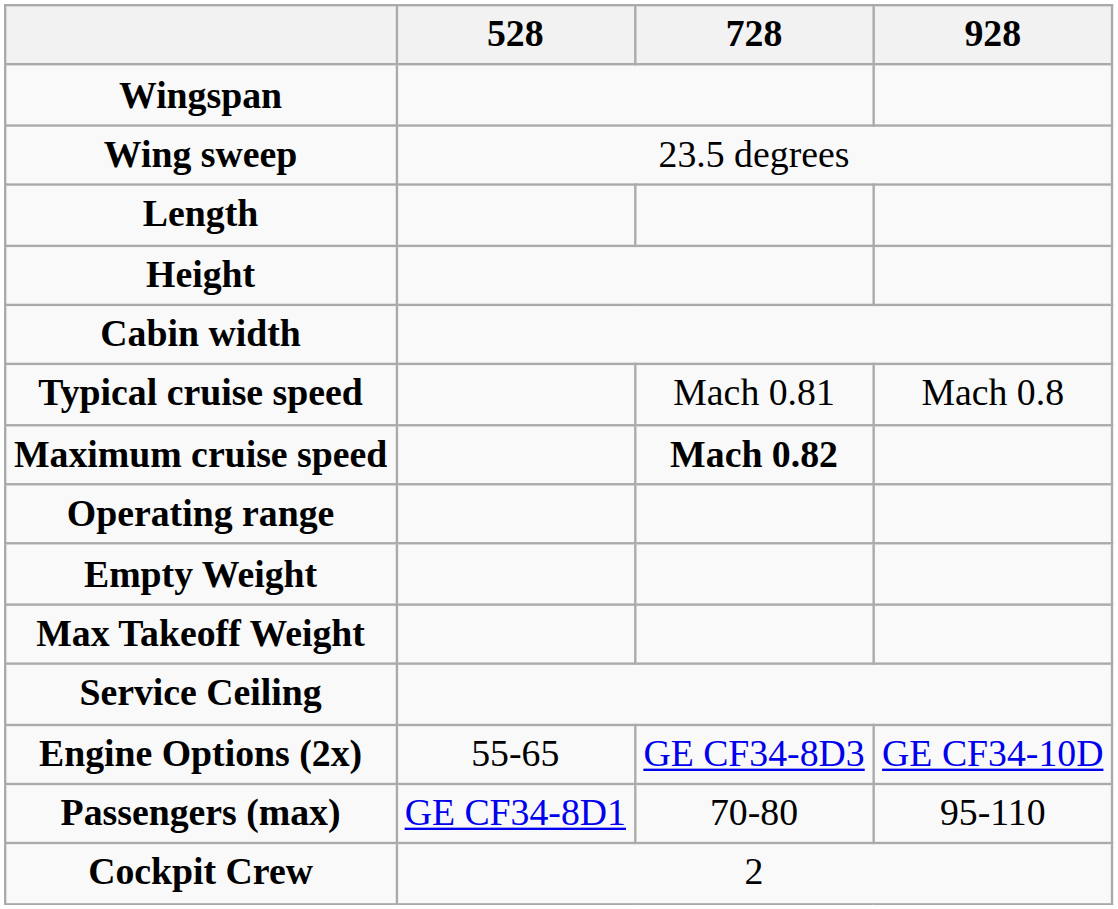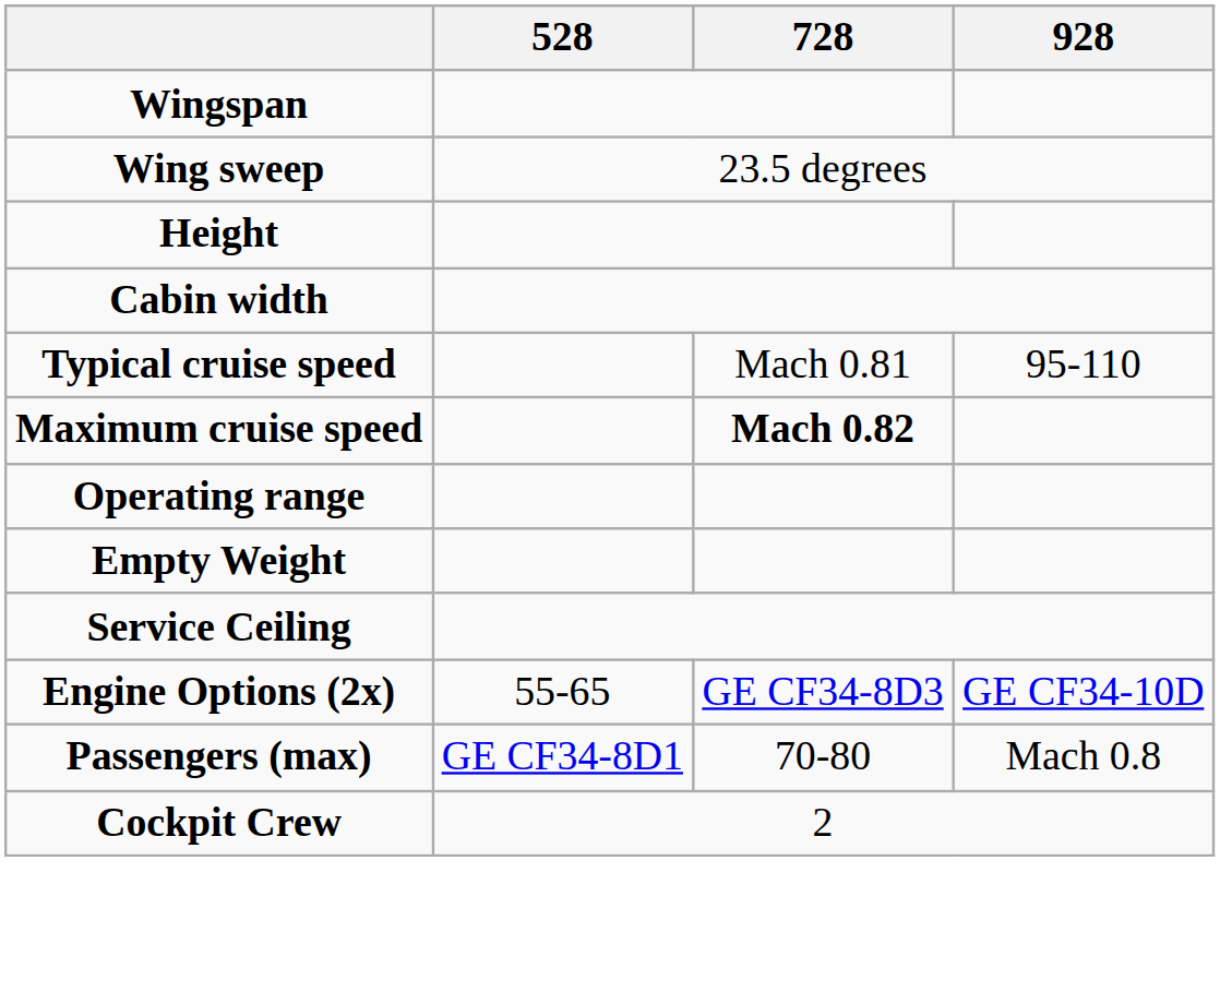 <table class=wikitable style="text-align: center;">
 <tr>
 <th></th>
 <th>528</th>
 <th>728</th>
 <th>928</th>
 </tr>
 <tr>
 <td><strong>Wingspan</strong></td>
 <td colspan=2></td>
 <td></td>
 </tr>
 <tr>
 <td><strong>Wing sweep</strong></td>
 <td colspan=3>23.5 degrees</td>
 </tr>
 <tr>
-<td><strong>Length</strong></td>
-<td></td>
-<td></td>
-<td></td>
-</tr>
-<tr>
 <td><strong>Height</strong></td>
 <td colspan=2></td>
 <td></td>
 </tr>
 <tr>
 <td><strong>Cabin width</strong></td>
 <td colspan=3></td>
 </tr>
 <tr>
 <td><strong>Typical cruise speed</strong></td>
 <td></td>
 <td>Mach 0.81</td>
-<td>Mach 0.8</td>
+<td>95-110</td>
 </tr>
 <tr>
 <td><strong>Maximum cruise speed</strong></td>
 <td></td>
 <td><strong>Mach 0.82</strong></td>
 <td></td>
 </tr>
 <tr>
 <td><strong>Operating range</strong></td>
 <td></td>
 <td></td>
 <td></td>
 </tr>
 <tr>
 <td><strong>Empty Weight</strong></td>
 <td></td>
 <td></td>
 <td></td>
 </tr>
 <tr>
-<td><strong>Max Takeoff Weight</strong></td>
-<td></td>
-<td></td>
-<td></td>
-</tr>
-<tr>
 <td><strong>Service Ceiling</strong></td>
 <td colspan=3></td>
 </tr>
 <tr>
 <td><strong>Engine Options (2x)</strong></td>
 <td>55-65</td>
 <td><a href='#'>GE CF34-8D3</a><br></td>
 <td><a href='#'>GE CF34-10D</a><br> </td>
 </tr>
 <tr>
 <td><strong>Passengers (max)</strong></td>
 <td><a href='#'>GE CF34-8D1</a><br></td>
 <td>70-80</td>
-<td>95-110</td>
+<td>Mach 0.8</td>
 </tr>
 <tr>
 <td><strong>Cockpit Crew</strong></td>
 <td colspan=3>2</td>
 </tr>
 </table>
